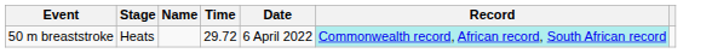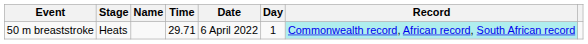 <table class="wikitable">
 <tr>
 <th>Event</th>
 <th>Stage</th>
 <th>Name</th>
 <th>Time</th>
 <th>Date</th>
+<th>Day</th>
 <th>Record</th>
 <th></th>
 </tr>
 <tr>
 <td>50 m breaststroke</td>
 <td>Heats</td>
 <td></td>
-<td style="text-align:center;">29.72</td>
+<td style="text-align:center;">29.71</td>
 <td>6 April 2022</td>
+<td style="text-align:center;">1</td>
 <td style="background: paleturquoise; text-align:center;"><a href='#'>Commonwealth record</a>, <a href='#'>African record</a>, <a href='#'>South African record</a></td>
 <td style="text-align:center;"></td>
 </tr>
 </table>
